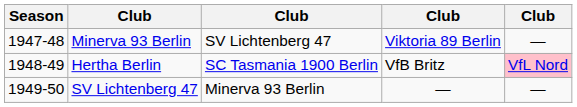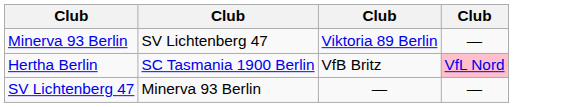 <table class="wikitable">
 <tr>
-<th>Season</th>
 <th>Club</th>
 <th>Club</th>
 <th>Club</th>
 <th>Club</th>
 </tr>
 <tr>
-<td>1947-48</td>
 <td><a href='#'>Minerva 93 Berlin</a></td>
 <td>SV Lichtenberg 47</td>
 <td><a href='#'>Viktoria 89 Berlin</a></td>
 <td style="text-align:center;">—</td>
 </tr>
 <tr>
-<td>1948-49</td>
 <td><a href='#'>Hertha Berlin</a></td>
 <td><a href='#'>SC Tasmania 1900 Berlin</a></td>
 <td>VfB Britz</td>
 <td style="background: pink;"><a href='#'>VfL Nord</a></td>
 </tr>
 <tr>
-<td>1949-50</td>
 <td><a href='#'>SV Lichtenberg 47</a></td>
 <td>Minerva 93 Berlin</td>
 <td style="text-align:center;">—</td>
 <td style="text-align:center;">—</td>
 </tr>
 </table>
